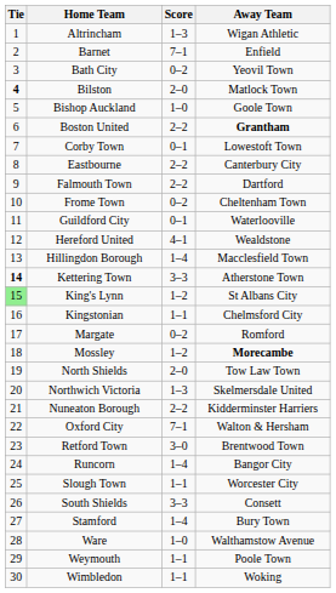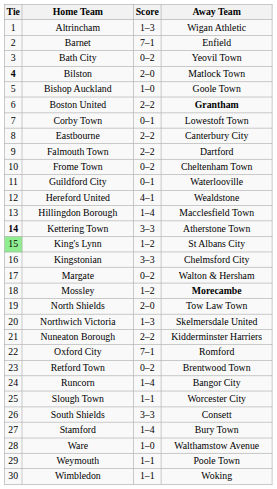 <table class="wikitable" style="text-align:center;">
 <tr>
 <th width=20>Tie</th>
 <th width=175>Home Team</th>
 <th width=20>Score</th>
 <th width=175>Away Team</th>
 </tr>
 <tr>
 <td>1</td>
 <td>Altrincham</td>
 <td>1–3</td>
 <td>Wigan Athletic</td>
 </tr>
 <tr>
 <td>2</td>
 <td>Barnet</td>
 <td>7–1</td>
 <td>Enfield</td>
 </tr>
 <tr>
 <td>3</td>
 <td>Bath City</td>
 <td>0–2</td>
 <td>Yeovil Town</td>
 </tr>
 <tr>
 <td><strong>4</strong></td>
 <td>Bilston</td>
 <td>2–0</td>
 <td>Matlock Town</td>
 </tr>
 <tr>
 <td>5</td>
 <td>Bishop Auckland</td>
 <td>1–0</td>
 <td>Goole Town</td>
 </tr>
 <tr>
 <td>6</td>
 <td>Boston United</td>
 <td>2–2</td>
 <td><strong>Grantham</strong></td>
 </tr>
 <tr>
 <td>7</td>
 <td>Corby Town</td>
 <td>0–1</td>
 <td>Lowestoft Town</td>
 </tr>
 <tr>
 <td>8</td>
 <td>Eastbourne</td>
 <td>2–2</td>
 <td>Canterbury City</td>
 </tr>
 <tr>
 <td>9</td>
 <td>Falmouth Town</td>
 <td>2–2</td>
 <td>Dartford</td>
 </tr>
 <tr>
 <td>10</td>
 <td>Frome Town</td>
 <td>0–2</td>
 <td>Cheltenham Town</td>
 </tr>
 <tr>
 <td>11</td>
 <td>Guildford City</td>
 <td>0–1</td>
 <td>Waterlooville</td>
 </tr>
 <tr>
 <td>12</td>
 <td>Hereford United</td>
 <td>4–1</td>
 <td>Wealdstone</td>
 </tr>
 <tr>
 <td>13</td>
 <td>Hillingdon Borough</td>
 <td>1–4</td>
 <td>Macclesfield Town</td>
 </tr>
 <tr>
 <td><strong>14</strong></td>
 <td>Kettering Town</td>
 <td>3–3</td>
 <td>Atherstone Town</td>
 </tr>
 <tr>
 <td style="background: lightgreen;">15</td>
 <td>King's Lynn</td>
 <td>1–2</td>
 <td>St Albans City</td>
 </tr>
 <tr>
 <td>16</td>
 <td>Kingstonian</td>
-<td>1–1</td>
+<td>3–3</td>
 <td>Chelmsford City</td>
 </tr>
 <tr>
 <td>17</td>
 <td>Margate</td>
 <td>0–2</td>
-<td>Romford</td>
+<td>Walton & Hersham</td>
 </tr>
 <tr>
 <td>18</td>
 <td>Mossley</td>
 <td>1–2</td>
 <td><strong>Morecambe</strong></td>
 </tr>
 <tr>
 <td>19</td>
 <td>North Shields</td>
 <td>2–0</td>
 <td>Tow Law Town</td>
 </tr>
 <tr>
 <td>20</td>
 <td>Northwich Victoria</td>
 <td>1–3</td>
 <td>Skelmersdale United</td>
 </tr>
 <tr>
 <td>21</td>
 <td>Nuneaton Borough</td>
 <td>2–2</td>
 <td>Kidderminster Harriers</td>
 </tr>
 <tr>
 <td>22</td>
 <td>Oxford City</td>
 <td>7–1</td>
-<td>Walton & Hersham</td>
+<td>Romford</td>
 </tr>
 <tr>
 <td>23</td>
 <td>Retford Town</td>
-<td>3–0</td>
+<td>0–2</td>
 <td>Brentwood Town</td>
 </tr>
 <tr>
 <td>24</td>
 <td>Runcorn</td>
 <td>1–4</td>
 <td>Bangor City</td>
 </tr>
 <tr>
 <td>25</td>
 <td>Slough Town</td>
 <td>1–1</td>
 <td>Worcester City</td>
 </tr>
 <tr>
 <td>26</td>
 <td>South Shields</td>
 <td>3–3</td>
 <td>Consett</td>
 </tr>
 <tr>
 <td>27</td>
 <td>Stamford</td>
 <td>1–4</td>
 <td>Bury Town</td>
 </tr>
 <tr>
 <td>28</td>
 <td>Ware</td>
 <td>1–0</td>
 <td>Walthamstow Avenue</td>
 </tr>
 <tr>
 <td>29</td>
 <td>Weymouth</td>
 <td>1–1</td>
 <td>Poole Town</td>
 </tr>
 <tr>
 <td>30</td>
 <td>Wimbledon</td>
 <td>1–1</td>
 <td>Woking</td>
 </tr>
 </table>
